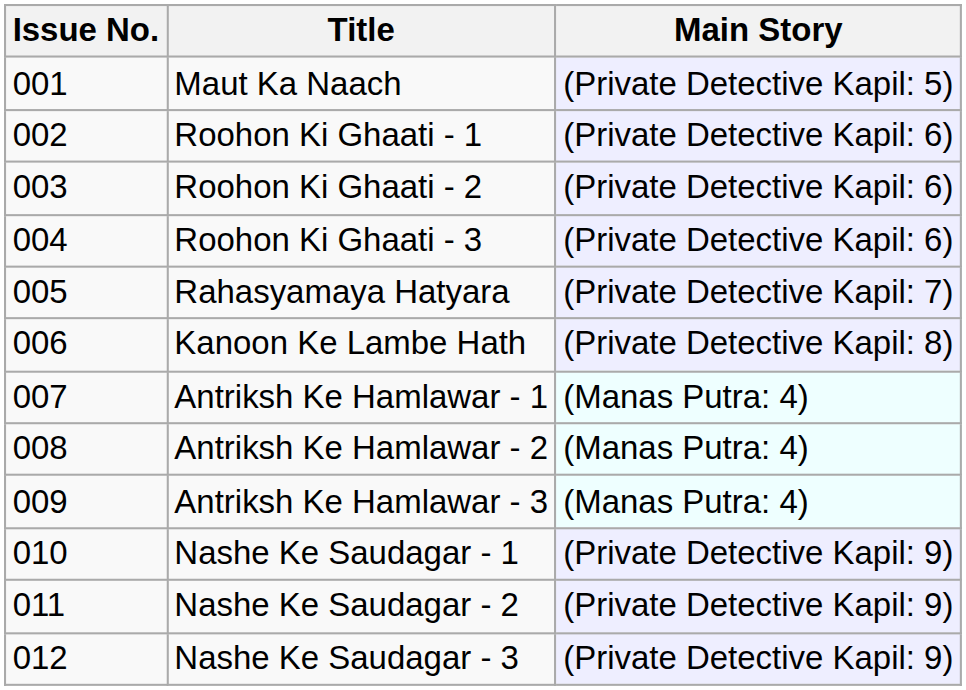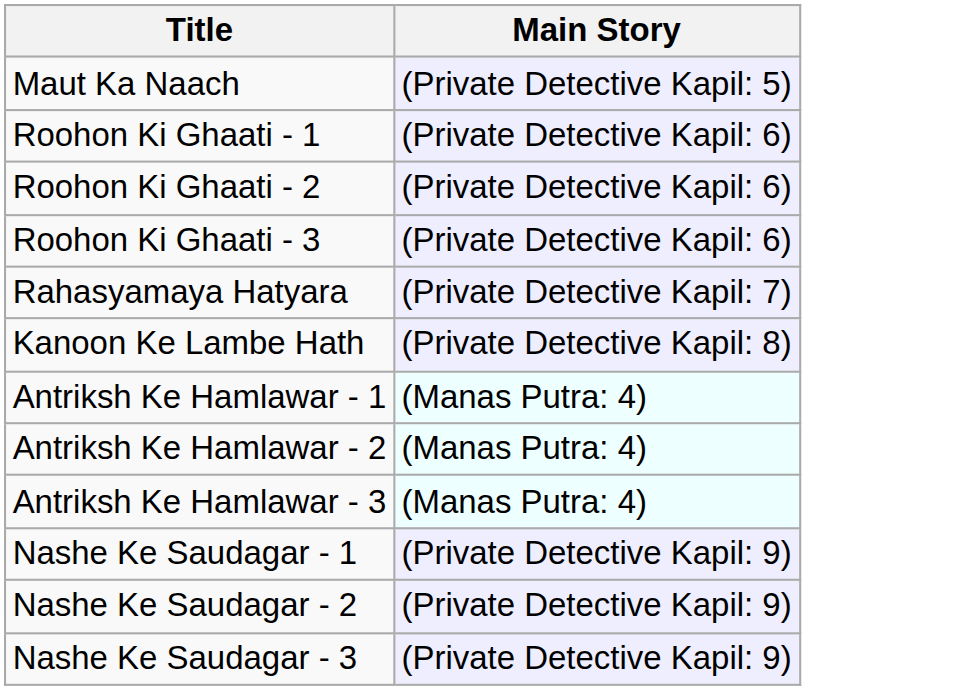 <table class="wikitable">
 <tr>
-<th>Issue No.</th>
 <th>Title</th>
 <th>Main Story</th>
 </tr>
 <tr>
-<td>001</td>
 <td>Maut Ka Naach</td>
 <td style="background:#eef">(Private Detective Kapil: 5)</td>
 </tr>
 <tr>
-<td>002</td>
 <td>Roohon Ki Ghaati - 1</td>
 <td style="background:#eef">(Private Detective Kapil: 6)</td>
 </tr>
 <tr>
-<td>003</td>
 <td>Roohon Ki Ghaati - 2</td>
 <td style="background:#eef">(Private Detective Kapil: 6)</td>
 </tr>
 <tr>
-<td>004</td>
 <td>Roohon Ki Ghaati - 3</td>
 <td style="background:#eef">(Private Detective Kapil: 6)</td>
 </tr>
 <tr>
-<td>005</td>
 <td>Rahasyamaya Hatyara</td>
 <td style="background:#eef">(Private Detective Kapil: 7)</td>
 </tr>
 <tr>
-<td>006</td>
 <td>Kanoon Ke Lambe Hath</td>
 <td style="background:#eef">(Private Detective Kapil: 8)</td>
 </tr>
 <tr>
-<td>007</td>
 <td>Antriksh Ke Hamlawar - 1</td>
 <td style="background:#eff">(Manas Putra: 4)</td>
 </tr>
 <tr>
-<td>008</td>
 <td>Antriksh Ke Hamlawar - 2</td>
 <td style="background:#eff">(Manas Putra: 4)</td>
 </tr>
 <tr>
-<td>009</td>
 <td>Antriksh Ke Hamlawar - 3</td>
 <td style="background:#eff">(Manas Putra: 4)</td>
 </tr>
 <tr>
-<td>010</td>
 <td>Nashe Ke Saudagar - 1</td>
 <td style="background:#eef">(Private Detective Kapil: 9)</td>
 </tr>
 <tr>
-<td>011</td>
 <td>Nashe Ke Saudagar - 2</td>
 <td style="background:#eef">(Private Detective Kapil: 9)</td>
 </tr>
 <tr>
-<td>012</td>
 <td>Nashe Ke Saudagar - 3</td>
 <td style="background:#eef">(Private Detective Kapil: 9)</td>
 </tr>
 </table>
